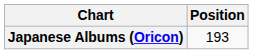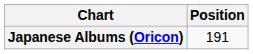 <table class="wikitable plainrowheaders">
 <tr>
 <th>Chart</th>
 <th>Position</th>
 </tr>
 <tr>
 <th scope="row">Japanese Albums (<a href='#'>Oricon</a>)</th>
-<td align="center">193</td>
+<td align="center">191</td>
 </tr>
 </table>
